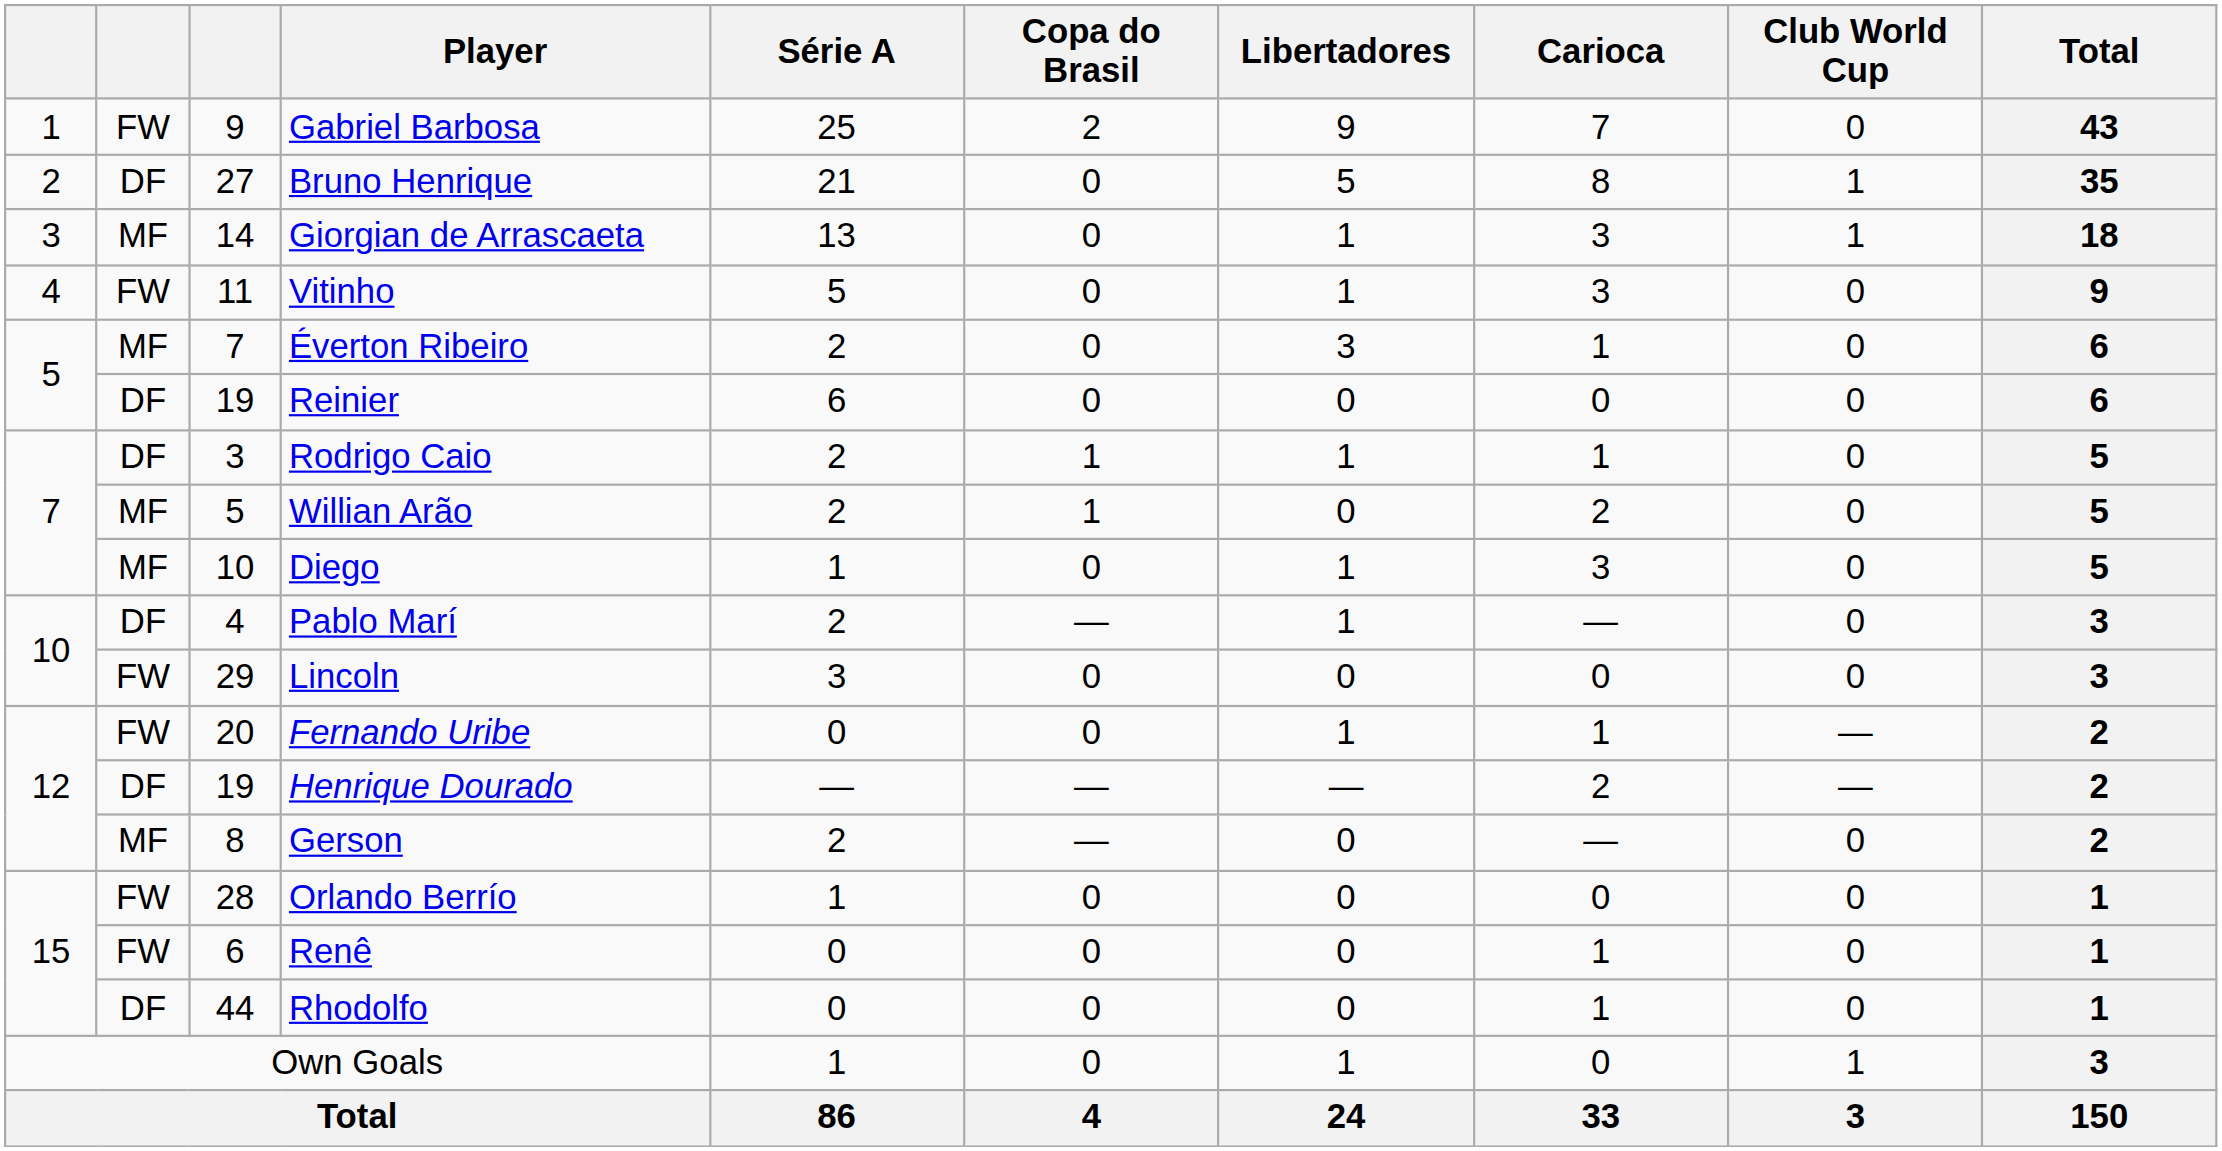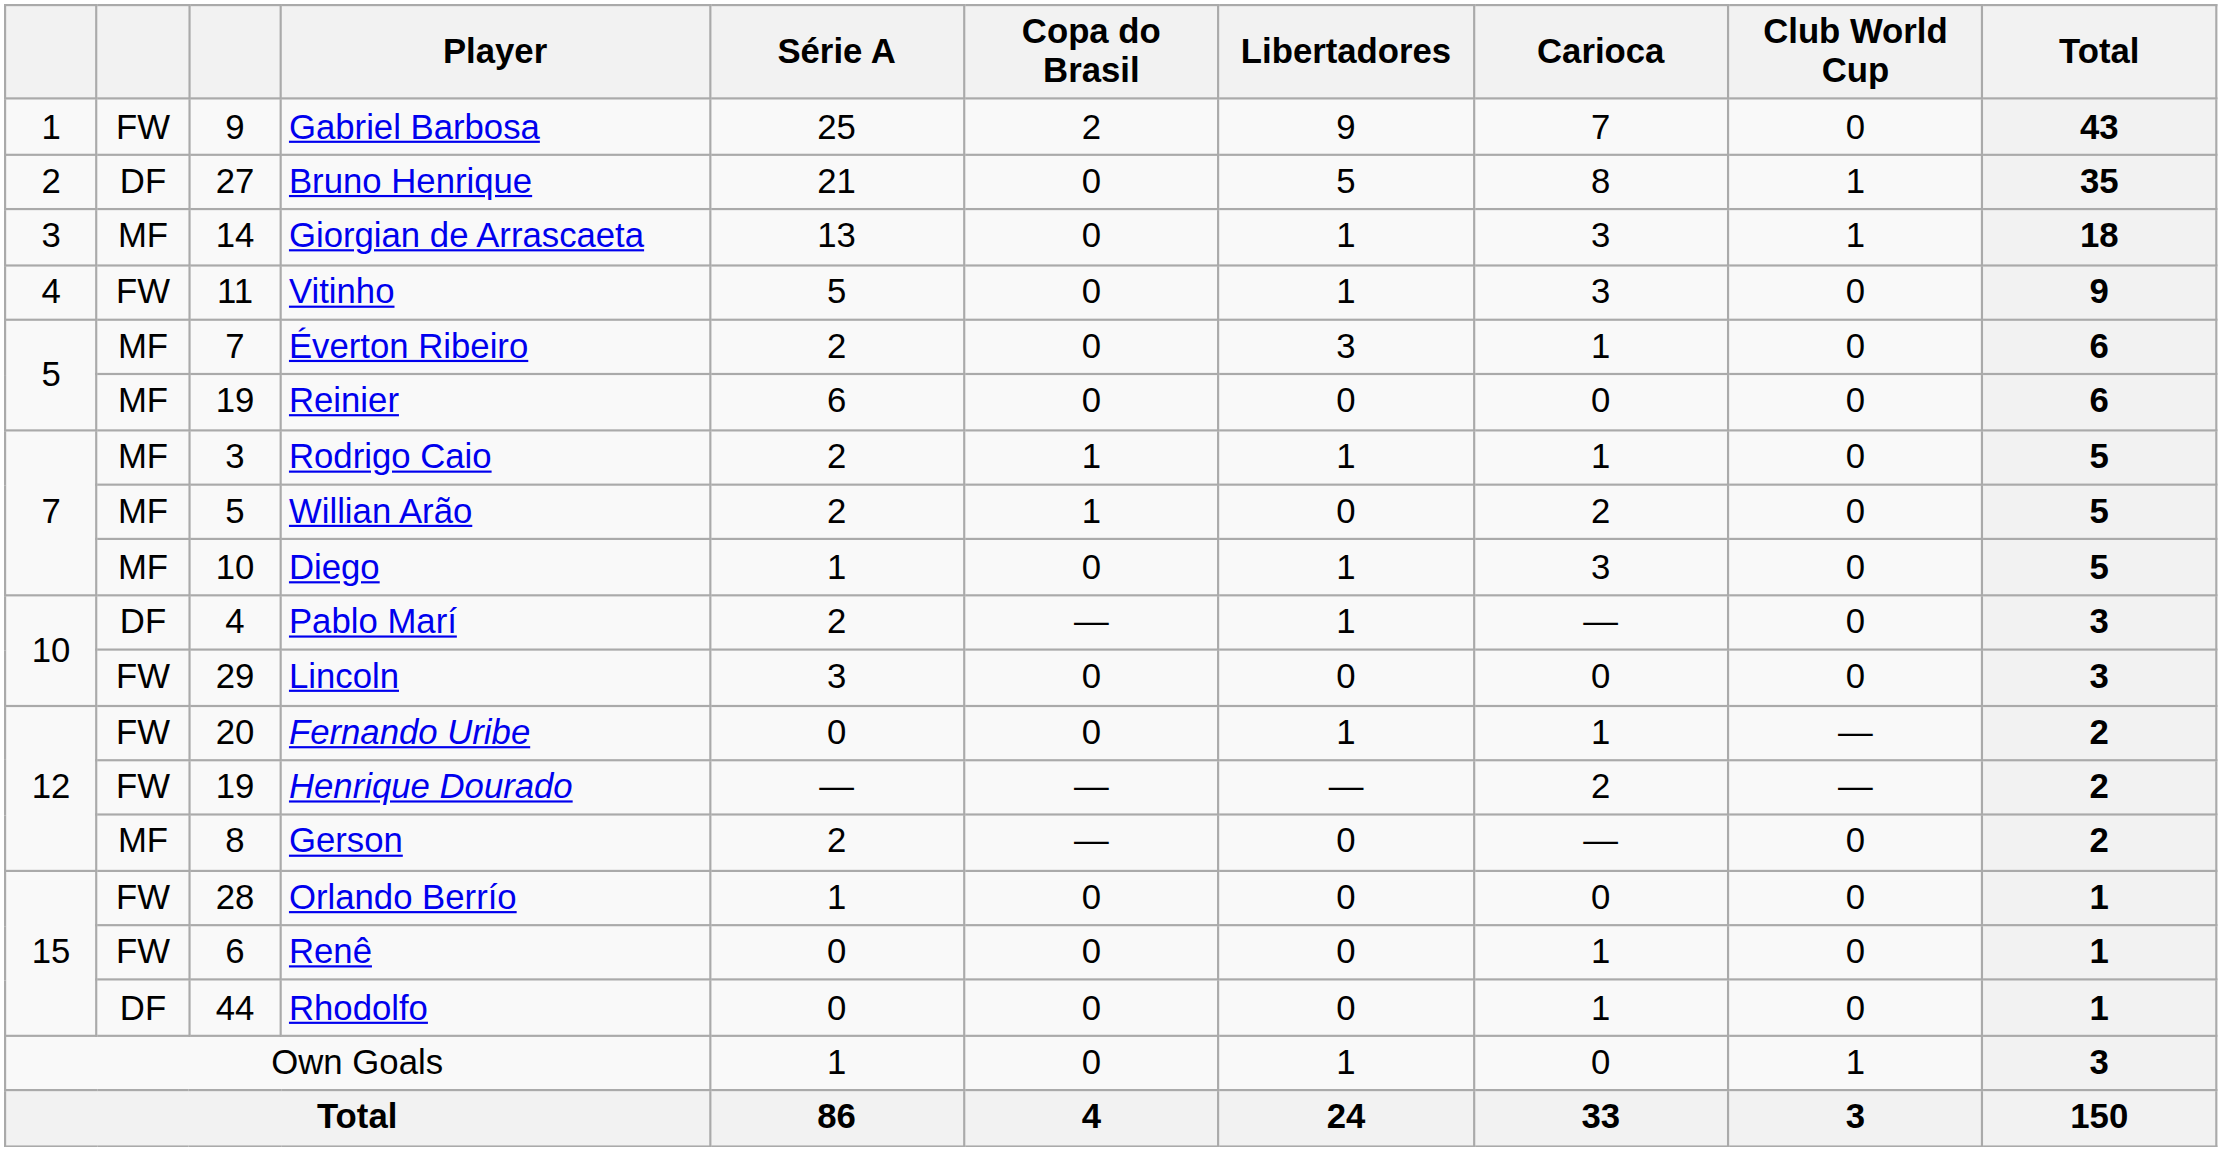 <table class="wikitable sortable" style="text-align:center">
 <tr>
 <th style="width:35px;"></th>
 <th style="width:35px;"></th>
 <th style="width:35px;"></th>
 <th style="width:190px;">Player</th>
 <th style="width:110px;">Série A</th>
 <th style="width:110px;">Copa do Brasil</th>
 <th style="width:110px;">Libertadores</th>
 <th style="width:110px;">Carioca</th>
 <th style="width:110px;">Club World Cup</th>
 <th style="width:100px;">Total</th>
 </tr>
 <tr>
 <td>1</td>
 <td>FW</td>
 <td>9</td>
 <td align="left"> <a href='#'>Gabriel Barbosa</a></td>
 <td>25</td>
 <td>2</td>
 <td>9</td>
 <td>7</td>
 <td>0</td>
 <th>43</th>
 </tr>
 <tr>
 <td>2</td>
 <td>DF</td>
 <td>27</td>
 <td align="left"> <a href='#'>Bruno Henrique</a></td>
 <td>21</td>
 <td>0</td>
 <td>5</td>
 <td>8</td>
 <td>1</td>
 <th>35</th>
 </tr>
 <tr>
 <td>3</td>
 <td>MF</td>
 <td>14</td>
 <td align="left"> <a href='#'>Giorgian de Arrascaeta</a></td>
 <td>13</td>
 <td>0</td>
 <td>1</td>
 <td>3</td>
 <td>1</td>
 <th>18</th>
 </tr>
 <tr>
 <td>4</td>
 <td>FW</td>
 <td>11</td>
 <td align="left"> <a href='#'>Vitinho</a></td>
 <td>5</td>
 <td>0</td>
 <td>1</td>
 <td>3</td>
 <td>0</td>
 <th>9</th>
 </tr>
 <tr>
 <td rowspan="2">5</td>
 <td>MF</td>
 <td>7</td>
 <td align="left"> <a href='#'>Éverton Ribeiro</a></td>
 <td>2</td>
 <td>0</td>
 <td>3</td>
 <td>1</td>
 <td>0</td>
 <th>6</th>
 </tr>
 <tr>
-<td>DF</td>
+<td>MF</td>
 <td>19</td>
 <td align="left"> <a href='#'>Reinier</a></td>
 <td>6</td>
 <td>0</td>
 <td>0</td>
 <td>0</td>
 <td>0</td>
 <th>6</th>
 </tr>
 <tr>
 <td rowspan="3">7</td>
-<td>DF</td>
+<td>MF</td>
 <td>3</td>
 <td align="left"> <a href='#'>Rodrigo Caio</a></td>
 <td>2</td>
 <td>1</td>
 <td>1</td>
 <td>1</td>
 <td>0</td>
 <th>5</th>
 </tr>
 <tr>
 <td>MF</td>
 <td>5</td>
 <td align="left"> <a href='#'>Willian Arão</a></td>
 <td>2</td>
 <td>1</td>
 <td>0</td>
 <td>2</td>
 <td>0</td>
 <th>5</th>
 </tr>
 <tr>
 <td>MF</td>
 <td>10</td>
 <td align="left"> <a href='#'>Diego</a></td>
 <td>1</td>
 <td>0</td>
 <td>1</td>
 <td>3</td>
 <td>0</td>
 <th>5</th>
 </tr>
 <tr>
 <td rowspan="2">10</td>
 <td>DF</td>
 <td>4</td>
 <td align="left"> <a href='#'>Pablo Marí</a></td>
 <td>2</td>
 <td>—</td>
 <td>1</td>
 <td>—</td>
 <td>0</td>
 <th>3</th>
 </tr>
 <tr>
 <td>FW</td>
 <td>29</td>
 <td align="left"> <a href='#'>Lincoln</a></td>
 <td>3</td>
 <td>0</td>
 <td>0</td>
 <td>0</td>
 <td>0</td>
 <th>3</th>
 </tr>
 <tr>
 <td rowspan="3">12</td>
 <td>FW</td>
 <td>20</td>
 <td align="left"> <em><a href='#'>Fernando Uribe</a></em></td>
 <td>0</td>
 <td>0</td>
 <td>1</td>
 <td>1</td>
 <td>—</td>
 <th>2</th>
 </tr>
 <tr>
-<td>DF</td>
+<td>FW</td>
 <td>19</td>
 <td align="left"> <em><a href='#'>Henrique Dourado</a></em></td>
 <td>—</td>
 <td>—</td>
 <td>—</td>
 <td>2</td>
 <td>—</td>
 <th>2</th>
 </tr>
 <tr>
 <td>MF</td>
 <td>8</td>
 <td align="left"> <a href='#'>Gerson</a></td>
 <td>2</td>
 <td>—</td>
 <td>0</td>
 <td>—</td>
 <td>0</td>
 <th>2</th>
 </tr>
 <tr>
 <td rowspan="3">15</td>
 <td>FW</td>
 <td>28</td>
 <td align="left"> <a href='#'>Orlando Berrío</a></td>
 <td>1</td>
 <td>0</td>
 <td>0</td>
 <td>0</td>
 <td>0</td>
 <th>1</th>
 </tr>
 <tr>
 <td>FW</td>
 <td>6</td>
 <td align="left"> <a href='#'>Renê</a></td>
 <td>0</td>
 <td>0</td>
 <td>0</td>
 <td>1</td>
 <td>0</td>
 <th>1</th>
 </tr>
 <tr>
 <td>DF</td>
 <td>44</td>
 <td align="left"> <a href='#'>Rhodolfo</a></td>
 <td>0</td>
 <td>0</td>
 <td>0</td>
 <td>1</td>
 <td>0</td>
 <th>1</th>
 </tr>
 <tr>
 <td colspan="4">Own Goals</td>
 <td>1</td>
 <td>0</td>
 <td>1</td>
 <td>0</td>
 <td>1</td>
 <th>3</th>
 </tr>
 <tr>
 <th colspan="4">Total</th>
 <th>86</th>
 <th>4</th>
 <th>24</th>
 <th>33</th>
 <th>3</th>
 <th>150</th>
 </tr>
 </table>
